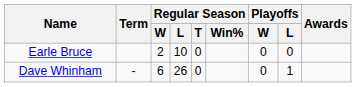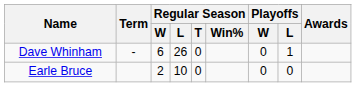 <table class="wikitable">
 <tr>
 <th rowspan="2" style="width:140px;">Name</th>
 <th rowspan="2">Term</th>
 <th colspan="4">Regular Season</th>
 <th colspan="2">Playoffs</th>
 <th rowspan="2">Awards</th>
 </tr>
 <tr>
 <th>W</th>
 <th>L</th>
 <th>T</th>
 <th>Win%</th>
 <th>W</th>
 <th>L</th>
 </tr>
 <tr>
+<td style="text-align:center;"><a href='#'>Dave Whinham</a></td>
+<td style="text-align:center;">-</td>
+<td style="text-align:center;">6</td>
+<td style="text-align:center;">26</td>
+<td style="text-align:center;">0</td>
+<td style="text-align:center;"></td>
+<td style="text-align:center;">0</td>
+<td style="text-align:center;">1</td>
+<td style="text-align:center;"></td>
+</tr>
+<tr>
 <td style="text-align:center;"><a href='#'>Earle Bruce</a></td>
 <td style="text-align:center;"></td>
 <td style="text-align:center;">2</td>
 <td style="text-align:center;">10</td>
 <td style="text-align:center;">0</td>
 <td style="text-align:center;"></td>
 <td style="text-align:center;">0</td>
 <td style="text-align:center;">0</td>
 <td style="text-align:center;"></td>
 </tr>
-<tr>
-<td style="text-align:center;"><a href='#'>Dave Whinham</a></td>
-<td style="text-align:center;">-</td>
-<td style="text-align:center;">6</td>
-<td style="text-align:center;">26</td>
-<td style="text-align:center;">0</td>
-<td style="text-align:center;"></td>
-<td style="text-align:center;">0</td>
-<td style="text-align:center;">1</td>
-<td style="text-align:center;"></td>
-</tr>
 </table>
